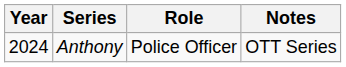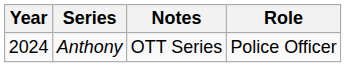 <table class="wikitable plainrowheaders sortable" style="margin-right: 0;">
 <tr>
 <th>Year</th>
 <th>Series</th>
+<th>Notes</th>
 <th>Role</th>
-<th>Notes</th>
 </tr>
 <tr>
 <td>2024</td>
 <td><em>Anthony</em></td>
+<td>OTT Series</td>
 <td>Police Officer</td>
-<td>OTT Series</td>
 </tr>
 </table>
